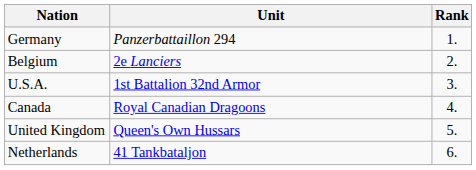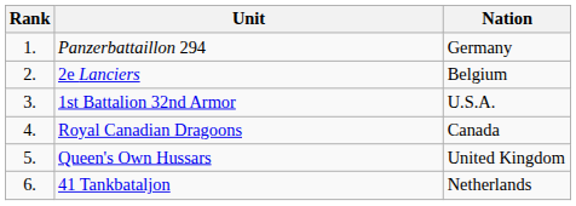 <table class="wikitable">
 <tr>
+<th>Rank</th>
+<th scope="col" style="width: 350px;">Unit</th>
 <th scope="col" style="width: 110px;">Nation</th>
-<th scope="col" style="width: 350px;">Unit</th>
-<th>Rank</th>
 </tr>
 <tr>
+<td align="center">1.</td>
+<td><em>Panzerbattaillon</em> 294</td>
 <td>Germany</td>
-<td><em>Panzerbattaillon</em> 294</td>
-<td align="center">1.</td>
 </tr>
 <tr>
+<td align="center">2.</td>
+<td><a href='#'>2e <em>Lanciers</em></a></td>
 <td>Belgium</td>
-<td><a href='#'>2e <em>Lanciers</em></a></td>
-<td align="center">2.</td>
 </tr>
 <tr>
+<td align="center">3.</td>
+<td><a href='#'>1st Battalion 32nd Armor</a></td>
 <td>U.S.A.</td>
-<td><a href='#'>1st Battalion 32nd Armor</a></td>
-<td align="center">3.</td>
 </tr>
 <tr>
+<td align="center">4.</td>
+<td><a href='#'>Royal Canadian Dragoons</a></td>
 <td>Canada</td>
-<td><a href='#'>Royal Canadian Dragoons</a></td>
-<td align="center">4.</td>
 </tr>
 <tr>
+<td align="center">5.</td>
+<td><a href='#'>Queen's Own Hussars</a></td>
 <td>United Kingdom</td>
-<td><a href='#'>Queen's Own Hussars</a></td>
-<td align="center">5.</td>
 </tr>
 <tr>
+<td align="center">6.</td>
+<td><a href='#'>41 Tankbataljon</a></td>
 <td>Netherlands</td>
-<td><a href='#'>41 Tankbataljon</a></td>
-<td align="center">6.</td>
 </tr>
 </table>
